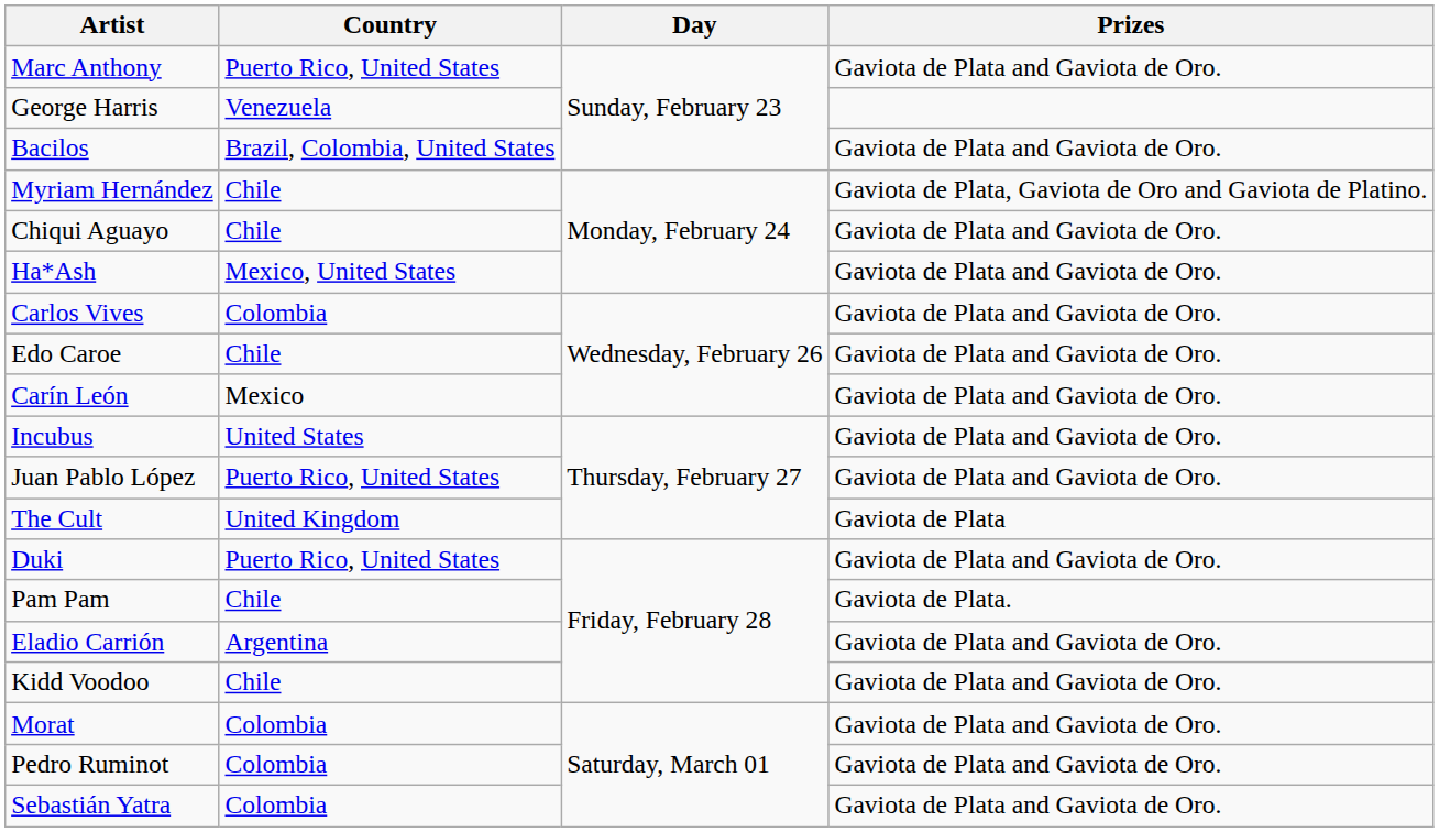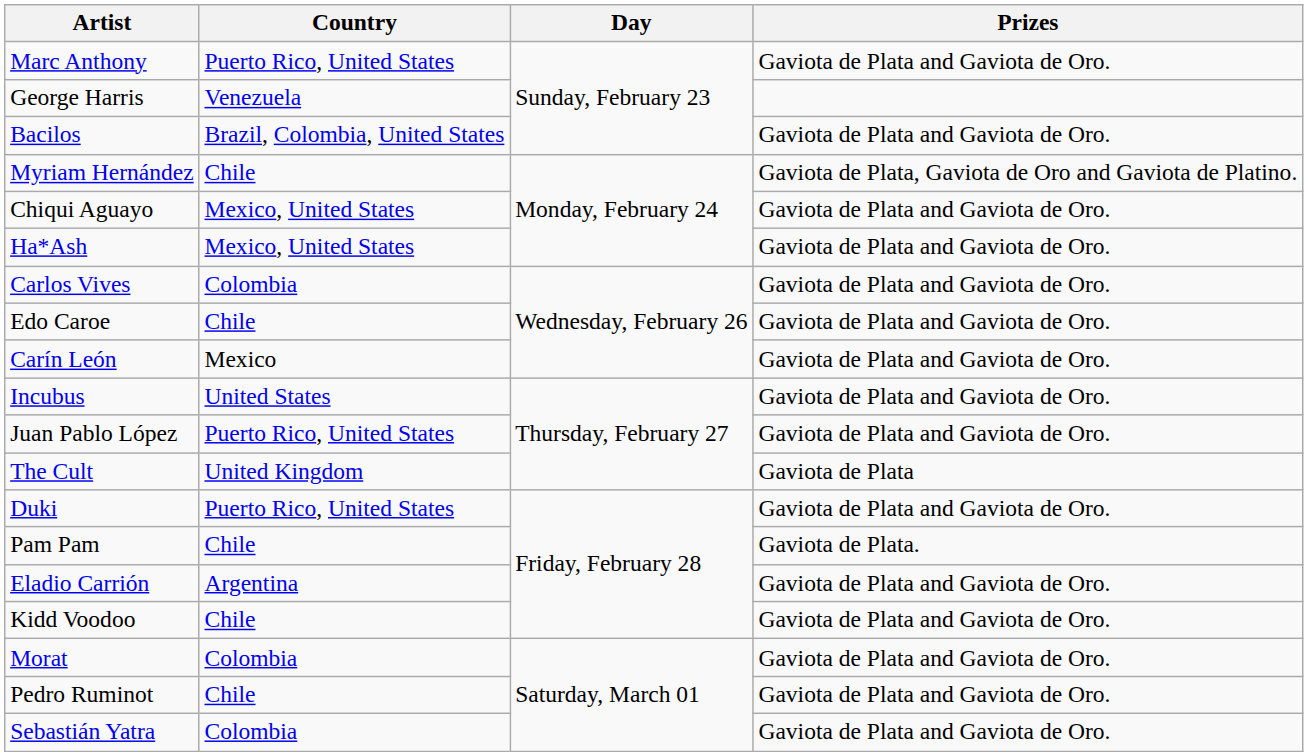 <table class="wikitable">
 <tr>
 <th>Artist</th>
 <th>Country</th>
 <th>Day</th>
 <th>Prizes</th>
 </tr>
 <tr>
 <td><a href='#'>Marc Anthony</a></td>
 <td><a href='#'>Puerto Rico</a>, <a href='#'>United States</a></td>
 <td rowspan="3">Sunday, February 23</td>
 <td>Gaviota de Plata and Gaviota de Oro.</td>
 </tr>
 <tr>
 <td>George Harris</td>
 <td><a href='#'>Venezuela</a></td>
 <td></td>
 </tr>
 <tr>
 <td><a href='#'>Bacilos</a></td>
 <td><a href='#'>Brazil</a>, <a href='#'>Colombia</a>, <a href='#'>United States</a></td>
 <td>Gaviota de Plata and Gaviota de Oro.</td>
 </tr>
 <tr>
 <td><a href='#'>Myriam Hernández</a></td>
 <td><a href='#'>Chile</a></td>
 <td rowspan="3">Monday, February 24</td>
 <td>Gaviota de Plata, Gaviota de Oro and Gaviota de Platino.</td>
 </tr>
 <tr>
 <td>Chiqui Aguayo</td>
-<td><a href='#'>Chile</a></td>
+<td><a href='#'>Mexico</a>, <a href='#'>United States</a></td>
 <td>Gaviota de Plata and Gaviota de Oro.</td>
 </tr>
 <tr>
 <td><a href='#'>Ha*Ash</a></td>
 <td><a href='#'>Mexico</a>, <a href='#'>United States</a></td>
 <td>Gaviota de Plata and Gaviota de Oro.</td>
 </tr>
 <tr>
 <td><a href='#'>Carlos Vives</a></td>
 <td><a href='#'>Colombia</a></td>
 <td rowspan="3">Wednesday, February 26</td>
 <td>Gaviota de Plata and Gaviota de Oro.</td>
 </tr>
 <tr>
 <td>Edo Caroe</td>
 <td><a href='#'>Chile</a></td>
 <td>Gaviota de Plata and Gaviota de Oro.</td>
 </tr>
 <tr>
 <td><a href='#'>Carín León</a></td>
 <td>Mexico</td>
 <td>Gaviota de Plata and Gaviota de Oro.</td>
 </tr>
 <tr>
 <td><a href='#'>Incubus</a></td>
 <td><a href='#'>United States</a></td>
 <td rowspan="3">Thursday, February 27</td>
 <td>Gaviota de Plata and Gaviota de Oro.</td>
 </tr>
 <tr>
 <td>Juan Pablo López</td>
 <td><a href='#'>Puerto Rico</a>, <a href='#'>United States</a></td>
 <td>Gaviota de Plata and Gaviota de Oro.</td>
 </tr>
 <tr>
 <td><a href='#'>The Cult</a></td>
 <td><a href='#'>United Kingdom</a></td>
 <td>Gaviota de Plata</td>
 </tr>
 <tr>
 <td><a href='#'>Duki</a></td>
 <td><a href='#'>Puerto Rico</a>, <a href='#'>United States</a></td>
 <td rowspan="4">Friday, February 28</td>
 <td>Gaviota de Plata and Gaviota de Oro.</td>
 </tr>
 <tr>
 <td>Pam Pam</td>
 <td><a href='#'>Chile</a></td>
 <td>Gaviota de Plata.</td>
 </tr>
 <tr>
 <td><a href='#'>Eladio Carrión</a></td>
 <td><a href='#'>Argentina</a></td>
 <td>Gaviota de Plata and Gaviota de Oro.</td>
 </tr>
 <tr>
 <td>Kidd Voodoo</td>
 <td><a href='#'>Chile</a></td>
 <td>Gaviota de Plata and Gaviota de Oro.</td>
 </tr>
 <tr>
 <td><a href='#'>Morat</a></td>
 <td><a href='#'>Colombia</a></td>
 <td rowspan="3">Saturday, March 01</td>
 <td>Gaviota de Plata and Gaviota de Oro.</td>
 </tr>
 <tr>
 <td>Pedro Ruminot</td>
-<td><a href='#'>Colombia</a></td>
+<td><a href='#'>Chile</a></td>
 <td>Gaviota de Plata and Gaviota de Oro.</td>
 </tr>
 <tr>
 <td><a href='#'>Sebastián Yatra</a></td>
 <td><a href='#'>Colombia</a></td>
 <td>Gaviota de Plata and Gaviota de Oro.</td>
 </tr>
 </table>
